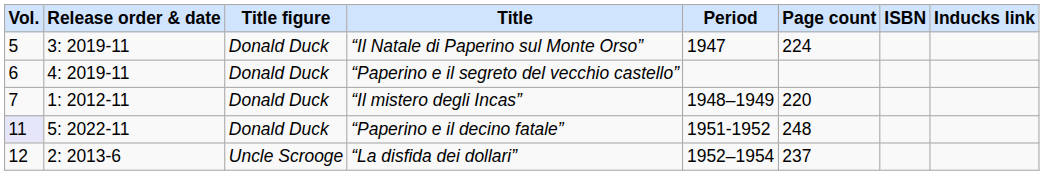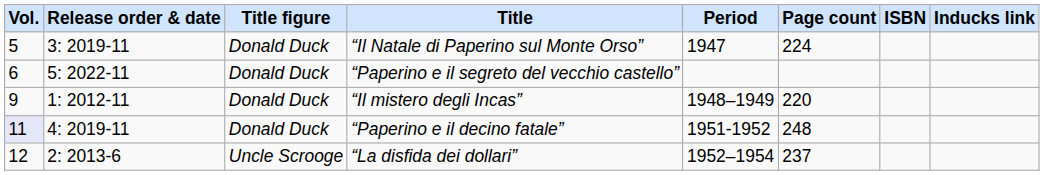 <table class="wikitable sortable">
 <tr>
 <th style="background-color:#D0E4FE" data-sort-type="number">Vol.</th>
 <th style="background-color:#D0E4FE" data-sort-type="number">Release order & date</th>
 <th style="background-color:#D0E4FE">Title figure</th>
 <th style="background-color:#D0E4FE">Title</th>
 <th style="background-color:#D0E4FE">Period</th>
 <th style="background-color:#D0E4FE" data-sort-type="number">Page count</th>
 <th style="background-color:#D0E4FE">ISBN</th>
 <th style="background-color:#D0E4FE">Inducks link</th>
 </tr>
 <tr>
 <td>5</td>
 <td>3: 2019-11</td>
 <td><em>Donald Duck</em></td>
 <td><em>“Il Natale di Paperino sul Monte Orso”</em></td>
 <td>1947</td>
 <td>224</td>
 <td></td>
 <td></td>
 </tr>
 <tr>
 <td>6</td>
-<td>4: 2019-11</td>
+<td>5: 2022-11</td>
 <td><em>Donald Duck</em></td>
 <td><em>“Paperino e il segreto del vecchio castello”</em></td>
 <td></td>
 <td></td>
 <td></td>
 <td></td>
 </tr>
 <tr>
-<td>7</td>
+<td>9</td>
 <td>1: 2012-11</td>
 <td><em>Donald Duck</em></td>
 <td><em>“Il mistero degli Incas”</em></td>
 <td>1948–1949</td>
 <td>220</td>
 <td></td>
 <td></td>
 </tr>
 <tr>
 <td style="background: lavender;">11</td>
-<td>5: 2022-11</td>
+<td>4: 2019-11</td>
 <td><em>Donald Duck</em></td>
 <td><em>“Paperino e il decino fatale”</em></td>
 <td>1951-1952</td>
 <td>248</td>
 <td></td>
 <td></td>
 </tr>
 <tr>
 <td>12</td>
 <td>2: 2013-6</td>
 <td><em>Uncle Scrooge</em></td>
 <td><em>“La disfida dei dollari”</em></td>
 <td>1952–1954</td>
 <td>237</td>
 <td></td>
 <td></td>
 </tr>
 </table>
